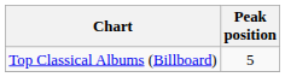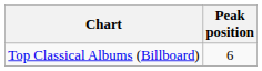 <table class="wikitable">
 <tr>
 <th>Chart</th>
 <th>Peak<br>position</th>
 </tr>
 <tr>
 <td><a href='#'>Top Classical Albums</a> (<a href='#'>Billboard</a>)</td>
-<td align="center">5</td>
+<td align="center">6</td>
 </tr>
 <tr>
 </tr>
 </table>
